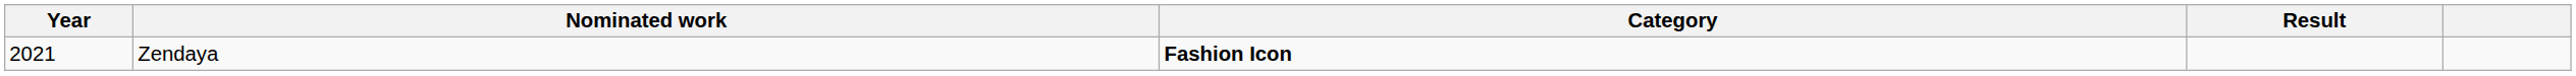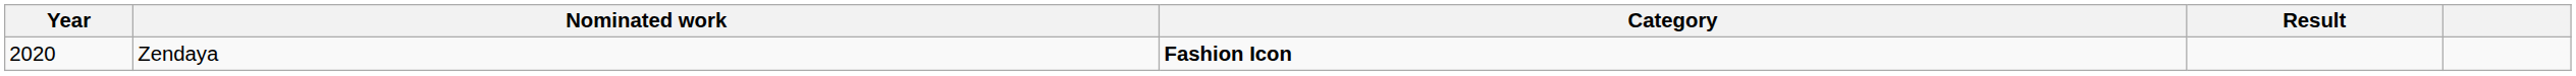 <table class="wikitable plainrowheaders" style="width:100%;">
 <tr>
 <th scope="col" style="width:5%;">Year</th>
 <th scope="col" style="width:40%;">Nominated work</th>
 <th scope="col" style="width:40%;">Category</th>
 <th scope="col" style="width:10%;">Result</th>
 <th scope="col" style="width:5%;"></th>
 </tr>
 <tr>
-<td>2021</td>
+<td>2020</td>
 <td>Zendaya</td>
 <td><strong>Fashion Icon</strong></td>
 <td></td>
 <td style="text-align:center;"></td>
 </tr>
 </table>
